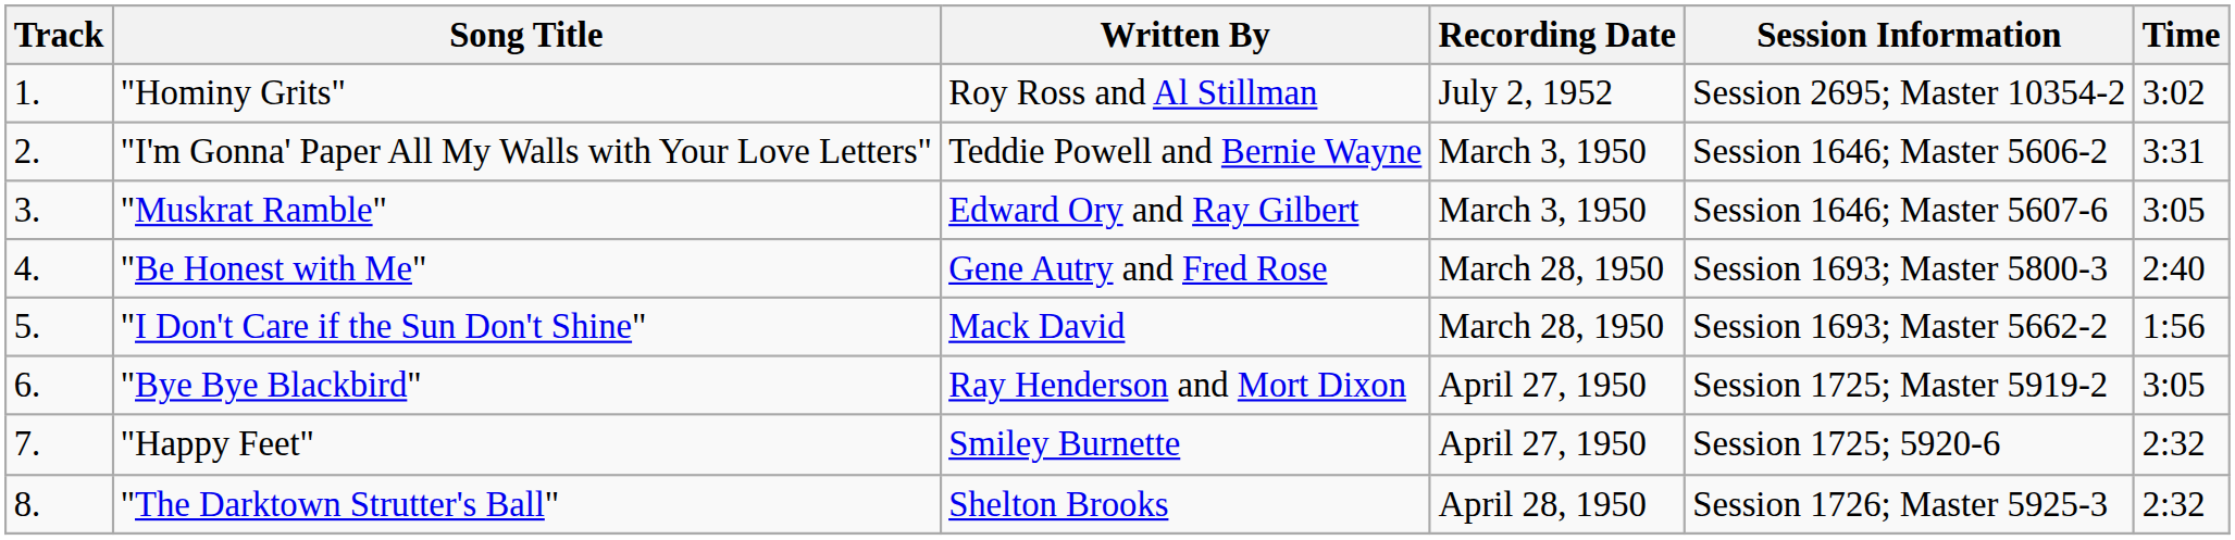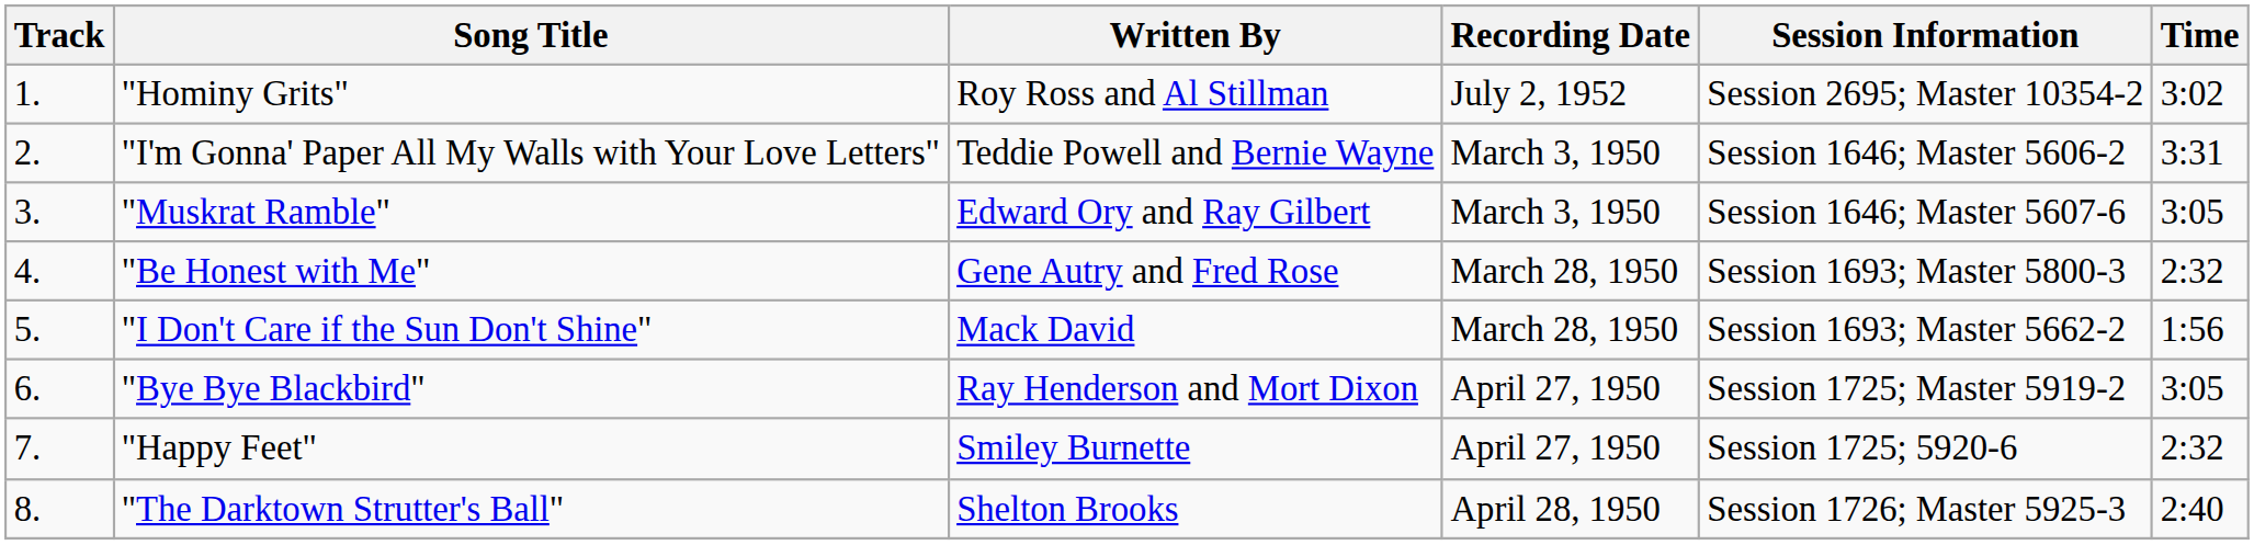 <table class="wikitable" style="font-size:95%;">
 <tr>
 <th>Track</th>
 <th>Song Title</th>
 <th>Written By</th>
 <th>Recording Date</th>
 <th>Session Information</th>
 <th>Time</th>
 </tr>
 <tr>
 <td>1.</td>
 <td>"Hominy Grits"</td>
 <td>Roy Ross and <a href='#'>Al Stillman</a></td>
 <td>July 2, 1952</td>
 <td>Session 2695; Master 10354-2</td>
 <td>3:02</td>
 </tr>
 <tr>
 <td>2.</td>
 <td>"I'm Gonna' Paper All My Walls with Your Love Letters"</td>
 <td>Teddie Powell and <a href='#'>Bernie Wayne</a></td>
 <td>March 3, 1950</td>
 <td>Session 1646; Master 5606-2</td>
 <td>3:31</td>
 </tr>
 <tr>
 <td>3.</td>
 <td>"<a href='#'>Muskrat Ramble</a>"</td>
 <td><a href='#'>Edward Ory</a> and <a href='#'>Ray Gilbert</a></td>
 <td>March 3, 1950</td>
 <td>Session 1646; Master 5607-6</td>
 <td>3:05</td>
 </tr>
 <tr>
 <td>4.</td>
 <td>"<a href='#'>Be Honest with Me</a>"</td>
 <td><a href='#'>Gene Autry</a> and <a href='#'>Fred Rose</a></td>
 <td>March 28, 1950</td>
 <td>Session 1693; Master 5800-3</td>
-<td>2:40</td>
+<td>2:32</td>
 </tr>
 <tr>
 <td>5.</td>
 <td>"<a href='#'>I Don't Care if the Sun Don't Shine</a>"</td>
 <td><a href='#'>Mack David</a></td>
 <td>March 28, 1950</td>
 <td>Session 1693; Master 5662-2</td>
 <td>1:56</td>
 </tr>
 <tr>
 <td>6.</td>
 <td>"<a href='#'>Bye Bye Blackbird</a>"</td>
 <td><a href='#'>Ray Henderson</a> and <a href='#'>Mort Dixon</a></td>
 <td>April 27, 1950</td>
 <td>Session 1725; Master 5919-2</td>
 <td>3:05</td>
 </tr>
 <tr>
 <td>7.</td>
 <td>"Happy Feet"</td>
 <td><a href='#'>Smiley Burnette</a></td>
 <td>April 27, 1950</td>
 <td>Session 1725; 5920-6</td>
 <td>2:32</td>
 </tr>
 <tr>
 <td>8.</td>
 <td>"<a href='#'>The Darktown Strutter's Ball</a>"</td>
 <td><a href='#'>Shelton Brooks</a></td>
 <td>April 28, 1950</td>
 <td>Session 1726; Master 5925-3</td>
-<td>2:32</td>
+<td>2:40</td>
 </tr>
 <tr>
 </tr>
 </table>
